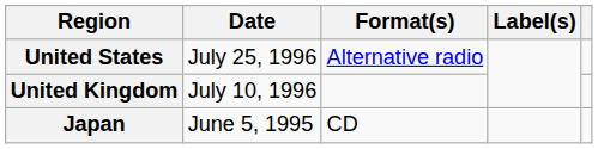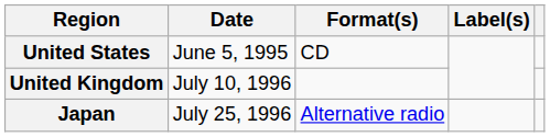 <table class="wikitable plainrowheaders">
 <tr>
 <th scope="col">Region</th>
 <th scope="col">Date</th>
 <th scope="col">Format(s)</th>
 <th scope="col">Label(s)</th>
 <th scope="col"></th>
 </tr>
 <tr>
 <th scope="row">United States</th>
-<td>July 25, 1996</td>
-<td><a href='#'>Alternative radio</a></td>
+<td>June 5, 1995</td>
+<td>CD</td>
 <td rowspan="2"></td>
 <td></td>
 </tr>
 <tr>
 <th scope="row">United Kingdom</th>
 <td>July 10, 1996</td>
 <td></td>
 <td></td>
 </tr>
 <tr>
 <th scope="row">Japan</th>
-<td>June 5, 1995</td>
-<td>CD</td>
+<td>July 25, 1996</td>
+<td><a href='#'>Alternative radio</a></td>
 <td></td>
 <td></td>
 </tr>
 </table>
